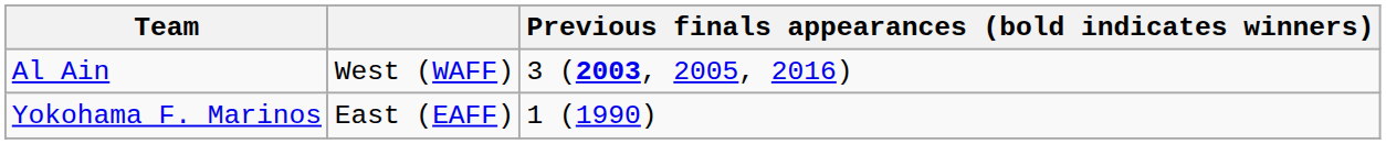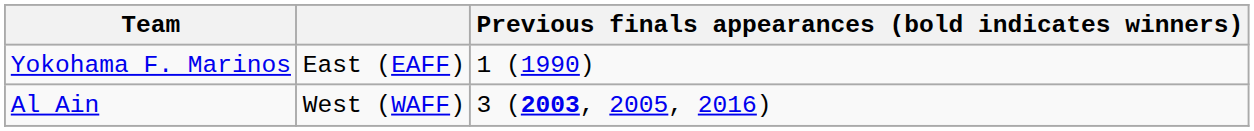 <table class="wikitable">
 <tr>
 <th>Team</th>
 <th></th>
 <th>Previous finals appearances (bold indicates winners)</th>
 </tr>
 <tr>
+<td> <a href='#'>Yokohama F. Marinos</a></td>
+<td>East (<a href='#'>EAFF</a>)</td>
+<td>1 (<a href='#'>1990</a>)</td>
+</tr>
+<tr>
 <td> <a href='#'>Al Ain</a></td>
 <td>West (<a href='#'>WAFF</a>)</td>
 <td>3 (<strong><a href='#'>2003</a></strong>, <a href='#'>2005</a>, <a href='#'>2016</a>)</td>
 </tr>
-<tr>
-<td> <a href='#'>Yokohama F. Marinos</a></td>
-<td>East (<a href='#'>EAFF</a>)</td>
-<td>1 (<a href='#'>1990</a>)</td>
-</tr>
 </table>
